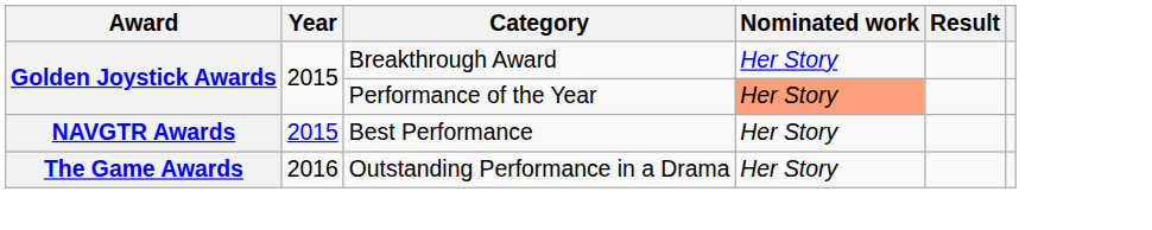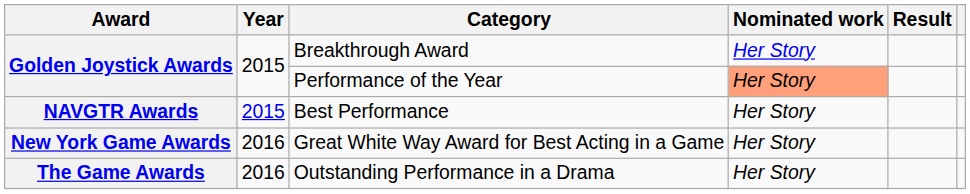 <table class="wikitable plainrowheaders sortable">
 <tr>
 <th scope="col">Award</th>
 <th scope="col">Year</th>
 <th scope="col">Category</th>
 <th scope="col">Nominated work</th>
 <th scope="col">Result</th>
 <th scope="col" class="unsortable"></th>
 </tr>
 <tr>
 <th rowspan="2" scope="row"><a href='#'>Golden Joystick Awards</a></th>
 <td rowspan="2">2015</td>
 <td>Breakthrough Award</td>
 <td><a href='#'><em>Her Story</em></a></td>
 <td></td>
 <td style="text-align:center;"></td>
 </tr>
 <tr>
 <td>Performance of the Year</td>
 <td style="background: lightsalmon;"><em>Her Story</em></td>
 <td></td>
 <td style="text-align:center;"></td>
 </tr>
 <tr>
 <th scope="row"><a href='#'>NAVGTR Awards</a></th>
 <td><a href='#'>2015</a></td>
 <td>Best Performance</td>
 <td><em>Her Story</em></td>
 <td></td>
 <td style="text-align:center;"></td>
 </tr>
 <tr>
+<th scope="row"><a href='#'>New York Game Awards</a></th>
+<td>2016</td>
+<td>Great White Way Award for Best Acting in a Game</td>
+<td><em>Her Story</em></td>
+<td></td>
+<td style="text-align:center;"></td>
+</tr>
+<tr>
 <th scope="row"><a href='#'>The Game Awards</a></th>
 <td>2016</td>
 <td>Outstanding Performance in a Drama</td>
 <td><em>Her Story</em></td>
 <td></td>
 <td style="text-align:center;"></td>
 </tr>
 </table>
